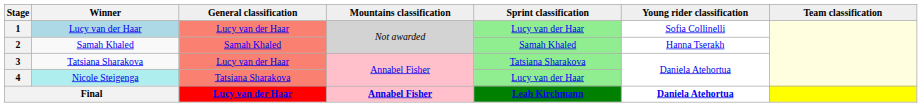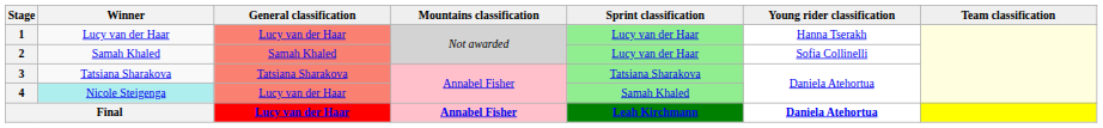 <table class="wikitable" style="text-align: center; font-size:smaller;">
 <tr style="background-color: #efefef;">
 <th style="width:1%;">Stage</th>
 <th style="width:16.5%;">Winner</th>
 <th style="background:#efefef; width:16.5%;">General classification<br></th>
 <th style="background:#efefef; width:16.5%;">Mountains classification<br></th>
 <th style="background:#efefef; width:16.5%;">Sprint classification<br></th>
 <th style="background:#efefef; width:16.5%;">Young rider classification<br></th>
 <th style="background:#efefef; width:16.5%;">Team classification</th>
 </tr>
 <tr>
 <th>1</th>
-<td style="background: lightblue;"><a href='#'>Lucy van der Haar</a></td>
+<td><a href='#'>Lucy van der Haar</a></td>
 <td style="background:salmon;" rowspan=1><a href='#'>Lucy van der Haar</a></td>
 <td style="background:lightgrey;" rowspan=2><em>Not awarded</em></td>
 <td style="background:lightgreen;"><a href='#'>Lucy van der Haar</a></td>
-<td style="background:white;"><a href='#'>Sofia Collinelli</a></td>
+<td style="background:white;"><a href='#'>Hanna Tserakh</a></td>
 <td style="background:lightyellow;" rowspan=4></td>
 </tr>
 <tr>
 <th>2</th>
 <td><a href='#'>Samah Khaled</a></td>
 <td style="background:salmon;" rowspan=1><a href='#'>Samah Khaled</a></td>
-<td style="background:lightgreen;" rowspan=1><a href='#'>Samah Khaled</a></td>
-<td style="background:white;"><a href='#'>Hanna Tserakh</a></td>
+<td style="background:lightgreen;"><a href='#'>Lucy van der Haar</a></td>
+<td style="background:white;"><a href='#'>Sofia Collinelli</a></td>
 </tr>
 <tr>
 <th>3</th>
 <td><a href='#'>Tatsiana Sharakova</a></td>
-<td style="background:salmon;" rowspan=1><a href='#'>Lucy van der Haar</a></td>
+<td style="background:salmon;" rowspan=1><a href='#'>Tatsiana Sharakova</a></td>
 <td style="background:pink;" rowspan=2><a href='#'>Annabel Fisher</a></td>
 <td style="background:lightgreen;"><a href='#'>Tatsiana Sharakova</a></td>
 <td style="background:white;" rowspan=2><a href='#'>Daniela Atehortua</a></td>
 </tr>
 <tr>
 <th>4</th>
 <td style="background: paleturquoise;"><a href='#'>Nicole Steigenga</a></td>
-<td style="background:salmon;" rowspan=1><a href='#'>Tatsiana Sharakova</a></td>
-<td style="background:lightgreen;"><a href='#'>Lucy van der Haar</a></td>
+<td style="background:salmon;" rowspan=1><a href='#'>Lucy van der Haar</a></td>
+<td style="background:lightgreen;" rowspan=1><a href='#'>Samah Khaled</a></td>
 </tr>
 <tr>
 <th colspan=2>Final</th>
 <th style="background:red;"><a href='#'>Lucy van der Haar</a></th>
 <th style="background:pink;"><a href='#'>Annabel Fisher</a></th>
 <th style="background:green;"><a href='#'>Leah Kirchmann</a></th>
 <th style="background:white;"><a href='#'>Daniela Atehortua</a></th>
 <th style="background:yellow;"></th>
 </tr>
 </table>
